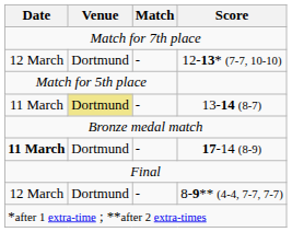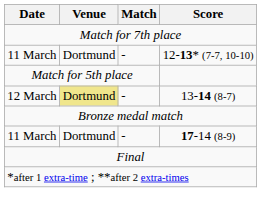 <table class="wikitable" style="text-align:center;">
 <tr>
 <th scope="col">Date</th>
 <th scope="col">Venue</th>
 <th scope="col">Match</th>
 <th scope="col">Score</th>
 </tr>
 <tr>
 <td colspan="4" align="center"><em>Match for 7th place</em></td>
 </tr>
 <tr>
-<td>12 March</td>
+<td>11 March</td>
 <td>Dortmund</td>
 <td align="left"> - <strong></strong></td>
 <td>12-<strong>13</strong>* <small>(7-7, 10-10)</small></td>
 </tr>
 <tr>
 <td colspan="3" align="center"><em>Match for 5th place</em></td>
 </tr>
 <tr>
-<td>11 March</td>
+<td>12 March</td>
 <td style="background: khaki;">Dortmund</td>
 <td align="left"> - <strong></strong></td>
 <td>13-<strong>14</strong> <small>(8-7)</small></td>
 </tr>
 <tr>
 <td colspan="4" align="center"><em>Bronze medal match</em></td>
 </tr>
 <tr>
-<td><strong>11 March</strong></td>
+<td>11 March</td>
 <td>Dortmund</td>
 <td align="left"><strong></strong> - </td>
 <td><strong>17</strong>-14 <small>(8-9)</small></td>
 </tr>
 <tr>
 <td colspan="4" align="center"><em>Final</em></td>
 </tr>
 <tr>
-<td>12 March</td>
-<td>Dortmund</td>
-<td align="left"> - <strong></strong></td>
-<td>8-<strong>9</strong>** <small>(4-4, 7-7, 7-7)</small></td>
-</tr>
-<tr>
 <td colspan="4" align="left">*<small>after 1 <a href='#'>extra-time</a></small> ; **<small>after 2 <a href='#'>extra-times</a></small></td>
 </tr>
 </table>
